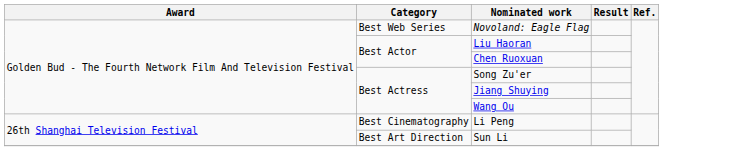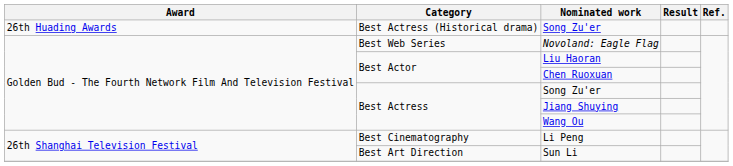 <table class="wikitable">
 <tr>
 <th>Award</th>
 <th>Category</th>
 <th>Nominated work</th>
 <th>Result</th>
 <th>Ref.</th>
+</tr>
+<tr>
+<td rowspan=1>26th <a href='#'>Huading Awards</a></td>
+<td>Best Actress (Historical drama)</td>
+<td><a href='#'>Song Zu'er</a></td>
+<td></td>
+<td rowspan=1></td>
 </tr>
 <tr>
 <td rowspan=6>Golden Bud - The Fourth Network Film And Television Festival</td>
 <td>Best Web Series</td>
 <td><em>Novoland: Eagle Flag</em></td>
 <td></td>
 <td rowspan=6></td>
 </tr>
 <tr>
 <td rowspan=2>Best Actor</td>
 <td><a href='#'>Liu Haoran</a></td>
 <td></td>
 </tr>
 <tr>
 <td><a href='#'>Chen Ruoxuan</a></td>
 <td></td>
 </tr>
 <tr>
 <td rowspan=3>Best Actress</td>
 <td>Song Zu'er</td>
 <td></td>
 </tr>
 <tr>
 <td><a href='#'>Jiang Shuying</a></td>
 <td></td>
 </tr>
 <tr>
 <td><a href='#'>Wang Ou</a></td>
 <td></td>
 </tr>
 <tr>
 <td rowspan=2>26th <a href='#'>Shanghai Television Festival</a></td>
 <td>Best Cinematography</td>
 <td>Li Peng</td>
 <td></td>
 <td rowspan=2></td>
 </tr>
 <tr>
 <td>Best Art Direction</td>
 <td>Sun Li</td>
 <td></td>
 </tr>
 <tr>
 </tr>
 </table>
